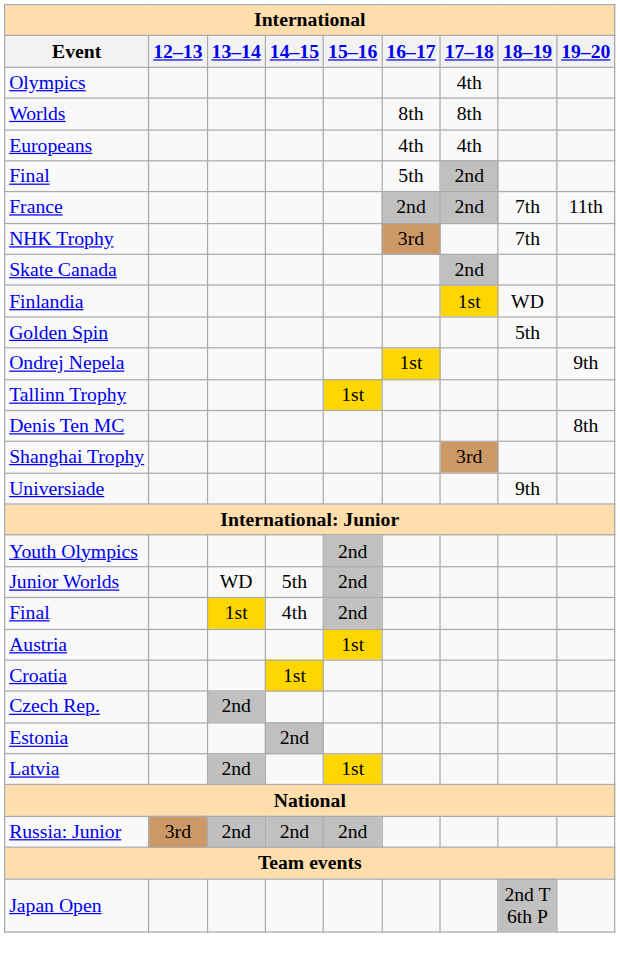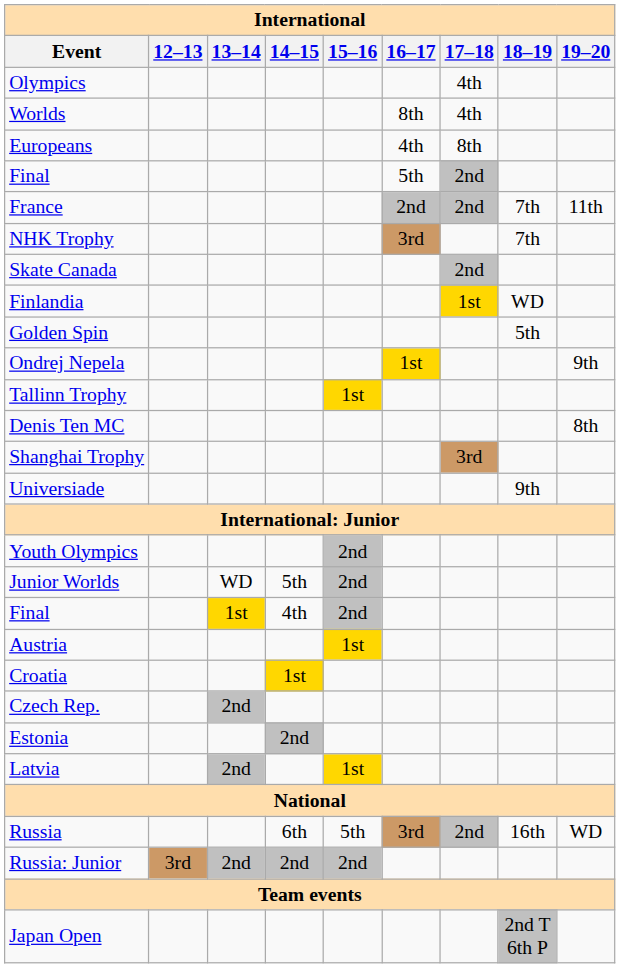 <table class="wikitable" style="text-align:center">
 <tr>
 <th style="background-color: #ffdead; " colspan=9 align=center>International</th>
 </tr>
 <tr>
 <th>Event</th>
 <th><a href='#'>12–13</a></th>
 <th><a href='#'>13–14</a></th>
 <th><a href='#'>14–15</a></th>
 <th><a href='#'>15–16</a></th>
 <th><a href='#'>16–17</a></th>
 <th><a href='#'>17–18</a></th>
 <th><a href='#'>18–19</a></th>
 <th><a href='#'>19–20</a></th>
 </tr>
 <tr>
 <td align=left><a href='#'>Olympics</a></td>
 <td></td>
 <td></td>
 <td></td>
 <td></td>
 <td></td>
 <td>4th</td>
 <td></td>
 <td></td>
 </tr>
 <tr>
 <td align=left><a href='#'>Worlds</a></td>
 <td></td>
 <td></td>
 <td></td>
 <td></td>
 <td>8th</td>
-<td>8th</td>
+<td>4th</td>
 <td></td>
 <td></td>
 </tr>
 <tr>
 <td align=left><a href='#'>Europeans</a></td>
 <td></td>
 <td></td>
 <td></td>
 <td></td>
 <td>4th</td>
-<td>4th</td>
+<td>8th</td>
 <td></td>
 <td></td>
 </tr>
 <tr>
 <td align=left> <a href='#'>Final</a></td>
 <td></td>
 <td></td>
 <td></td>
 <td></td>
 <td>5th</td>
 <td bgcolor=silver>2nd</td>
 <td></td>
 <td></td>
 </tr>
 <tr>
 <td align=left> <a href='#'>France</a></td>
 <td></td>
 <td></td>
 <td></td>
 <td></td>
 <td bgcolor=silver>2nd</td>
 <td bgcolor=silver>2nd</td>
 <td>7th</td>
 <td>11th</td>
 </tr>
 <tr>
 <td align=left> <a href='#'>NHK Trophy</a></td>
 <td></td>
 <td></td>
 <td></td>
 <td></td>
 <td bgcolor="#cc9966">3rd</td>
 <td></td>
 <td>7th</td>
 <td></td>
 </tr>
 <tr>
 <td align=left> <a href='#'>Skate Canada</a></td>
 <td></td>
 <td></td>
 <td></td>
 <td></td>
 <td></td>
 <td bgcolor=silver>2nd</td>
 <td></td>
 <td></td>
 </tr>
 <tr>
 <td align=left> <a href='#'>Finlandia</a></td>
 <td></td>
 <td></td>
 <td></td>
 <td></td>
 <td></td>
 <td bgcolor=gold>1st</td>
 <td>WD</td>
 <td></td>
 </tr>
 <tr>
 <td align=left> <a href='#'>Golden Spin</a></td>
 <td></td>
 <td></td>
 <td></td>
 <td></td>
 <td></td>
 <td></td>
 <td>5th</td>
 <td></td>
 </tr>
 <tr>
 <td align=left> <a href='#'>Ondrej Nepela</a></td>
 <td></td>
 <td></td>
 <td></td>
 <td></td>
 <td bgcolor=gold>1st</td>
 <td></td>
 <td></td>
 <td>9th</td>
 </tr>
 <tr>
 <td align=left> <a href='#'>Tallinn Trophy</a></td>
 <td></td>
 <td></td>
 <td></td>
 <td bgcolor=gold>1st</td>
 <td></td>
 <td></td>
 <td></td>
 <td></td>
 </tr>
 <tr>
 <td align=left><a href='#'>Denis Ten MC</a></td>
 <td></td>
 <td></td>
 <td></td>
 <td></td>
 <td></td>
 <td></td>
 <td></td>
 <td>8th</td>
 </tr>
 <tr>
 <td align=left><a href='#'>Shanghai Trophy</a></td>
 <td></td>
 <td></td>
 <td></td>
 <td></td>
 <td></td>
 <td bgcolor="#cc9966">3rd</td>
 <td></td>
 <td></td>
 </tr>
 <tr>
 <td align=left><a href='#'>Universiade</a></td>
 <td></td>
 <td></td>
 <td></td>
 <td></td>
 <td></td>
 <td></td>
 <td>9th</td>
 <td></td>
 </tr>
 <tr>
 <th style="background-color: #ffdead; " colspan=9 align=center>International: Junior</th>
 </tr>
 <tr>
 <td align=left><a href='#'>Youth Olympics</a></td>
 <td></td>
 <td></td>
 <td></td>
 <td bgcolor="silver">2nd</td>
 <td></td>
 <td></td>
 <td></td>
 <td></td>
 </tr>
 <tr>
 <td align=left><a href='#'>Junior Worlds</a></td>
 <td></td>
 <td>WD</td>
 <td>5th</td>
 <td bgcolor="silver">2nd</td>
 <td></td>
 <td></td>
 <td></td>
 <td></td>
 </tr>
 <tr>
 <td align=left> <a href='#'>Final</a></td>
 <td></td>
 <td bgcolor=gold>1st</td>
 <td>4th</td>
 <td bgcolor=silver>2nd</td>
 <td></td>
 <td></td>
 <td></td>
 <td></td>
 </tr>
 <tr>
 <td align=left> <a href='#'>Austria</a></td>
 <td></td>
 <td></td>
 <td></td>
 <td bgcolor=gold>1st</td>
 <td></td>
 <td></td>
 <td></td>
 <td></td>
 </tr>
 <tr>
 <td align=left> <a href='#'>Croatia</a></td>
 <td></td>
 <td></td>
 <td bgcolor=gold>1st</td>
 <td></td>
 <td></td>
 <td></td>
 <td></td>
 <td></td>
 </tr>
 <tr>
 <td align=left> <a href='#'>Czech Rep.</a></td>
 <td></td>
 <td bgcolor=silver>2nd</td>
 <td></td>
 <td></td>
 <td></td>
 <td></td>
 <td></td>
 <td></td>
 </tr>
 <tr>
 <td align=left> <a href='#'>Estonia</a></td>
 <td></td>
 <td></td>
 <td bgcolor=silver>2nd</td>
 <td></td>
 <td></td>
 <td></td>
 <td></td>
 <td></td>
 </tr>
 <tr>
 <td align=left> <a href='#'>Latvia</a></td>
 <td></td>
 <td bgcolor=silver>2nd</td>
 <td></td>
 <td bgcolor=gold>1st</td>
 <td></td>
 <td></td>
 <td></td>
 <td></td>
 </tr>
 <tr>
 <th style="background-color: #ffdead; " colspan=9 align=center>National</th>
 </tr>
 <tr>
+<td align=left><a href='#'>Russia</a></td>
+<td></td>
+<td></td>
+<td>6th</td>
+<td>5th</td>
+<td bgcolor="#cc9966">3rd</td>
+<td bgcolor=silver>2nd</td>
+<td>16th</td>
+<td>WD</td>
+</tr>
+<tr>
 <td align=left><a href='#'>Russia: Junior</a></td>
 <td bgcolor="#cc9966">3rd</td>
 <td bgcolor=silver>2nd</td>
 <td bgcolor=silver>2nd</td>
 <td bgcolor=silver>2nd</td>
 <td></td>
 <td></td>
 <td></td>
 <td></td>
 </tr>
 <tr>
 <th style="background-color: #ffdead; " colspan=9 align=center>Team events</th>
 </tr>
 <tr>
 <td align=left><a href='#'>Japan Open</a></td>
 <td></td>
 <td></td>
 <td></td>
 <td></td>
 <td></td>
 <td></td>
 <td bgcolor=silver>2nd T <br> 6th P</td>
 <td></td>
 </tr>
 </table>
